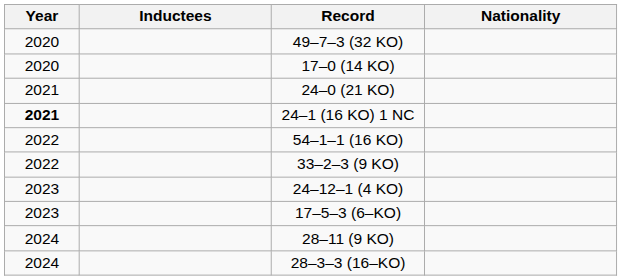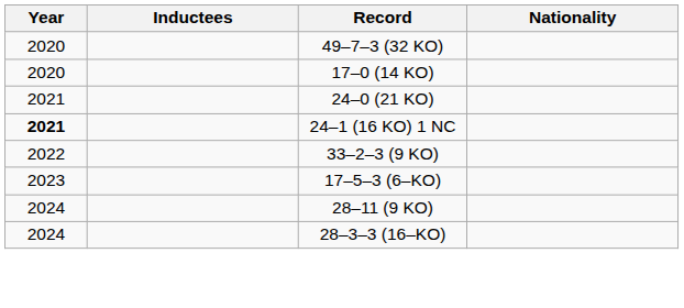 <table class="wikitable sortable" style="text-align:center; width:50%">
 <tr>
 <th width=5%>Year</th>
 <th width=15%>Inductees</th>
 <th width=12% class="unsortable">Record</th>
 <th width=15%>Nationality</th>
 </tr>
 <tr>
 <td>2020</td>
 <td></td>
 <td>49–7–3 (32 KO)</td>
 <td align=left></td>
 </tr>
 <tr>
 <td>2020</td>
 <td></td>
 <td>17–0 (14 KO)</td>
 <td align=left></td>
 </tr>
 <tr>
 <td>2021</td>
 <td></td>
 <td>24–0 (21 KO)</td>
 <td align=left></td>
 </tr>
 <tr>
 <td><strong>2021</strong></td>
 <td></td>
 <td>24–1 (16 KO) 1 NC</td>
 <td align=left></td>
 </tr>
 <tr>
 <td>2022</td>
 <td></td>
-<td>54–1–1 (16 KO)</td>
-<td align=left></td>
-</tr>
-<tr>
-<td>2022</td>
-<td></td>
 <td>33–2–3 (9 KO)</td>
-<td align=left></td>
-</tr>
-<tr>
-<td>2023</td>
-<td></td>
-<td>24–12–1 (4 KO)</td>
 <td align=left></td>
 </tr>
 <tr>
 <td>2023</td>
 <td></td>
 <td>17–5–3 (6–KO)</td>
 <td align=left></td>
 </tr>
 <tr>
 <td>2024</td>
 <td></td>
 <td>28–11 (9 KO)</td>
 <td align=left></td>
 </tr>
 <tr>
 <td>2024</td>
 <td></td>
 <td>28–3–3 (16–KO)</td>
 <td align=left></td>
 </tr>
 </table>
